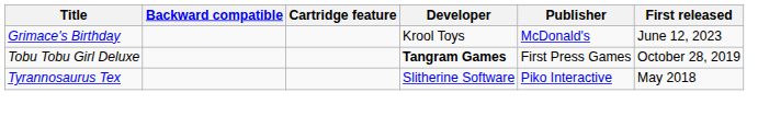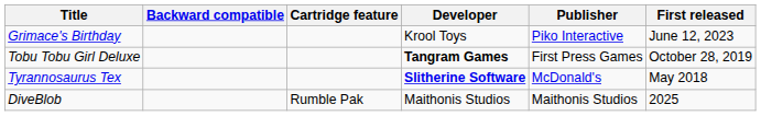 <table class="wikitable sortable">
 <tr>
 <th>Title</th>
 <th><a href='#'>Backward compatible</a></th>
 <th>Cartridge feature</th>
 <th>Developer</th>
 <th>Publisher</th>
 <th>First released</th>
 </tr>
 <tr>
 <td><em><a href='#'>Grimace's Birthday</a></em></td>
 <td></td>
 <td></td>
 <td>Krool Toys</td>
-<td><a href='#'>McDonald's</a></td>
+<td><a href='#'>Piko Interactive</a></td>
 <td>June 12, 2023</td>
 </tr>
 <tr>
 <td><em>Tobu Tobu Girl Deluxe</em></td>
 <td></td>
 <td></td>
 <td><strong>Tangram Games</strong></td>
 <td>First Press Games</td>
 <td>October 28, 2019</td>
 </tr>
 <tr>
 <td><em><a href='#'>Tyrannosaurus Tex</a></em></td>
 <td></td>
 <td></td>
-<td><a href='#'>Slitherine Software</a></td>
-<td><a href='#'>Piko Interactive</a></td>
+<td><strong><a href='#'>Slitherine Software</a></strong></td>
+<td><a href='#'>McDonald's</a></td>
 <td>May 2018</td>
 </tr>
+<tr>
+<td><em>DiveBlob</em></td>
+<td></td>
+<td>Rumble Pak</td>
+<td>Maithonis Studios</td>
+<td>Maithonis Studios</td>
+<td>2025</td>
+</tr>
 </table>
